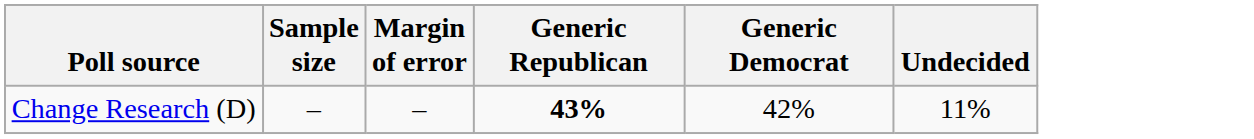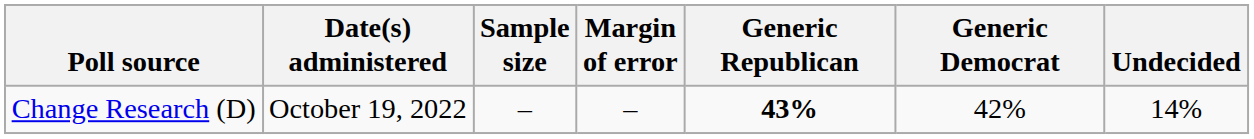 <table class="wikitable" style="font-size:90%;text-align:center;">
 <tr valign=bottom>
 <th>Poll source</th>
+<th>Date(s)<br>administered</th>
 <th>Sample<br>size</th>
 <th>Margin<br>of error</th>
 <th style="width:100px;">Generic<br>Republican</th>
 <th style="width:100px;">Generic<br>Democrat</th>
 <th>Undecided</th>
 </tr>
 <tr>
 <td style="text-align:left;"><a href='#'>Change Research</a> (D)</td>
+<td>October 19, 2022</td>
 <td>–</td>
 <td>–</td>
 <td><strong>43%</strong></td>
 <td>42%</td>
-<td>11%</td>
+<td>14%</td>
 </tr>
 </table>
